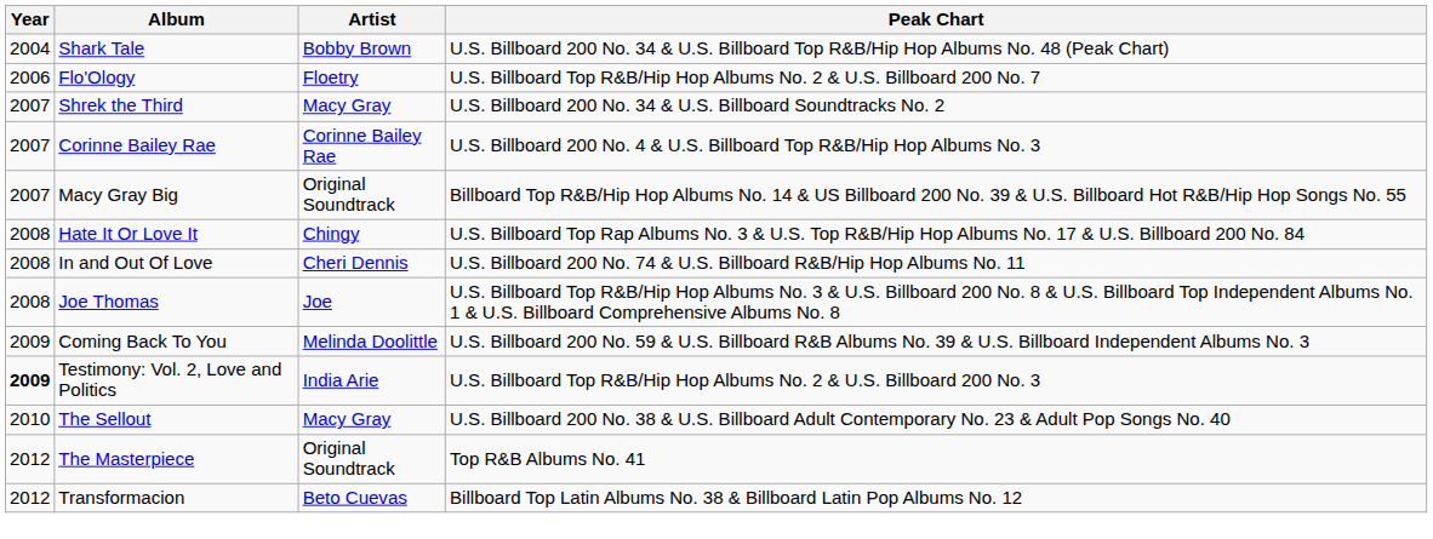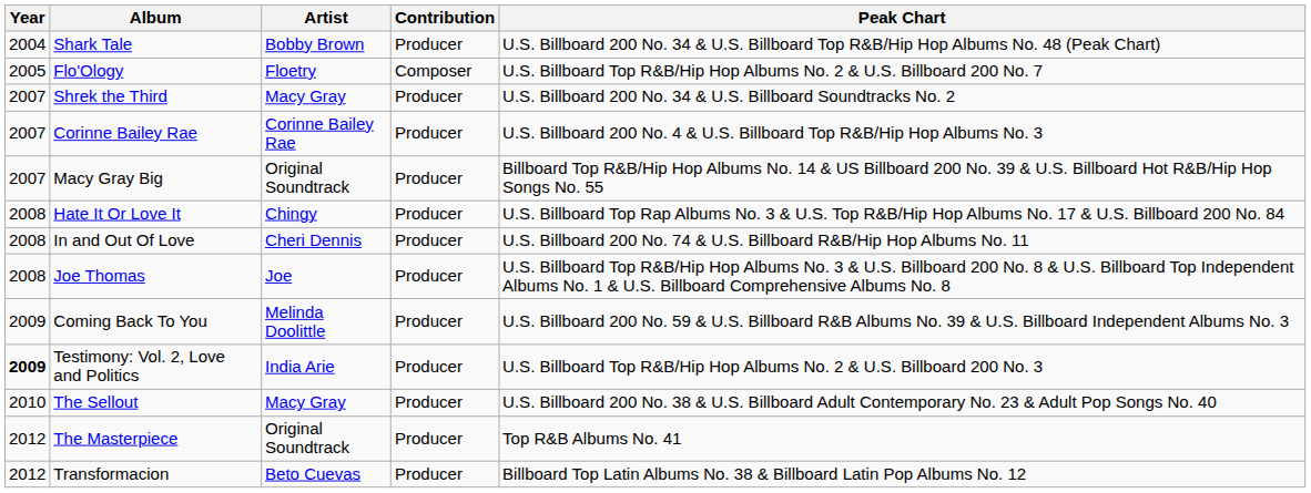 <table class="wikitable">
 <tr>
 <th>Year</th>
 <th>Album</th>
 <th>Artist</th>
+<th>Contribution</th>
 <th>Peak Chart</th>
 </tr>
 <tr>
 <td>2004</td>
 <td><a href='#'>Shark Tale</a></td>
 <td><a href='#'>Bobby Brown</a></td>
+<td>Producer</td>
 <td>U.S. Billboard 200 No. 34 & U.S. Billboard Top R&B/Hip Hop Albums No. 48 (Peak Chart)</td>
 </tr>
 <tr>
-<td>2006</td>
+<td>2005</td>
 <td><a href='#'>Flo'Ology</a></td>
 <td><a href='#'>Floetry</a></td>
+<td>Composer</td>
 <td>U.S. Billboard Top R&B/Hip Hop Albums No. 2 & U.S. Billboard 200 No. 7</td>
 </tr>
 <tr>
 <td>2007</td>
 <td><a href='#'>Shrek the Third</a></td>
 <td><a href='#'>Macy Gray</a></td>
+<td>Producer</td>
 <td>U.S. Billboard 200 No. 34 & U.S. Billboard Soundtracks No. 2</td>
 </tr>
 <tr>
 <td>2007</td>
 <td><a href='#'>Corinne Bailey Rae</a></td>
 <td><a href='#'>Corinne Bailey Rae</a></td>
+<td>Producer</td>
 <td>U.S. Billboard 200 No. 4 & U.S. Billboard Top R&B/Hip Hop Albums No. 3</td>
 </tr>
 <tr>
 <td>2007</td>
 <td>Macy Gray Big</td>
 <td>Original Soundtrack</td>
+<td>Producer</td>
 <td>Billboard Top R&B/Hip Hop Albums No. 14 & US Billboard 200 No. 39 & U.S. Billboard Hot R&B/Hip Hop Songs No. 55</td>
 </tr>
 <tr>
 <td>2008</td>
 <td><a href='#'>Hate It Or Love It</a></td>
 <td><a href='#'>Chingy</a></td>
+<td>Producer</td>
 <td>U.S. Billboard Top Rap Albums No. 3 & U.S. Top R&B/Hip Hop Albums No. 17 & U.S. Billboard 200 No. 84</td>
 </tr>
 <tr>
 <td>2008</td>
 <td>In and Out Of Love</td>
 <td><a href='#'>Cheri Dennis</a></td>
+<td>Producer</td>
 <td>U.S. Billboard 200 No. 74 & U.S. Billboard R&B/Hip Hop Albums No. 11</td>
 </tr>
 <tr>
 <td>2008</td>
 <td><a href='#'>Joe Thomas</a></td>
 <td><a href='#'>Joe</a></td>
+<td>Producer</td>
 <td>U.S. Billboard Top R&B/Hip Hop Albums No. 3 & U.S. Billboard 200 No. 8 & U.S. Billboard Top Independent Albums No. 1 & U.S. Billboard Comprehensive Albums No. 8</td>
 </tr>
 <tr>
 <td>2009</td>
 <td>Coming Back To You</td>
 <td><a href='#'>Melinda Doolittle</a></td>
+<td>Producer</td>
 <td>U.S. Billboard 200 No. 59 & U.S. Billboard R&B Albums No. 39 & U.S. Billboard Independent Albums No. 3</td>
 </tr>
 <tr>
 <td><strong>2009</strong></td>
 <td>Testimony: Vol. 2, Love and Politics</td>
 <td><a href='#'>India Arie</a></td>
+<td>Producer</td>
 <td>U.S. Billboard Top R&B/Hip Hop Albums No. 2 & U.S. Billboard 200 No. 3</td>
 </tr>
 <tr>
 <td>2010</td>
 <td><a href='#'>The Sellout</a></td>
 <td><a href='#'>Macy Gray</a></td>
+<td>Producer</td>
 <td>U.S. Billboard 200 No. 38 & U.S. Billboard Adult Contemporary No. 23 & Adult Pop Songs No. 40</td>
 </tr>
 <tr>
 <td>2012</td>
 <td><a href='#'>The Masterpiece</a></td>
 <td>Original Soundtrack</td>
+<td>Producer</td>
 <td>Top R&B Albums No. 41</td>
 </tr>
 <tr>
 <td>2012</td>
 <td>Transformacion</td>
 <td><a href='#'>Beto Cuevas</a></td>
+<td>Producer</td>
 <td>Billboard Top Latin Albums No. 38 & Billboard Latin Pop Albums No. 12</td>
 </tr>
 </table>
